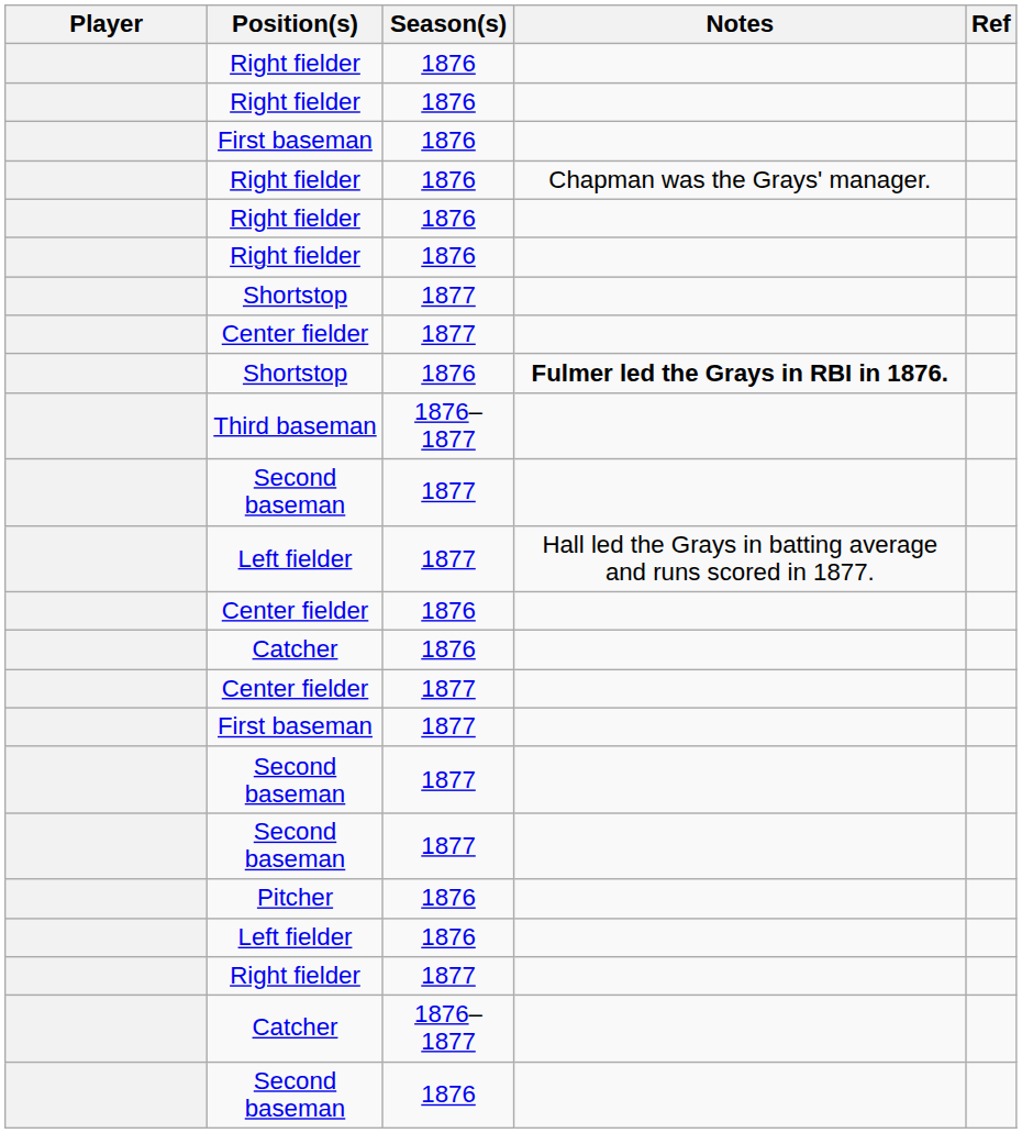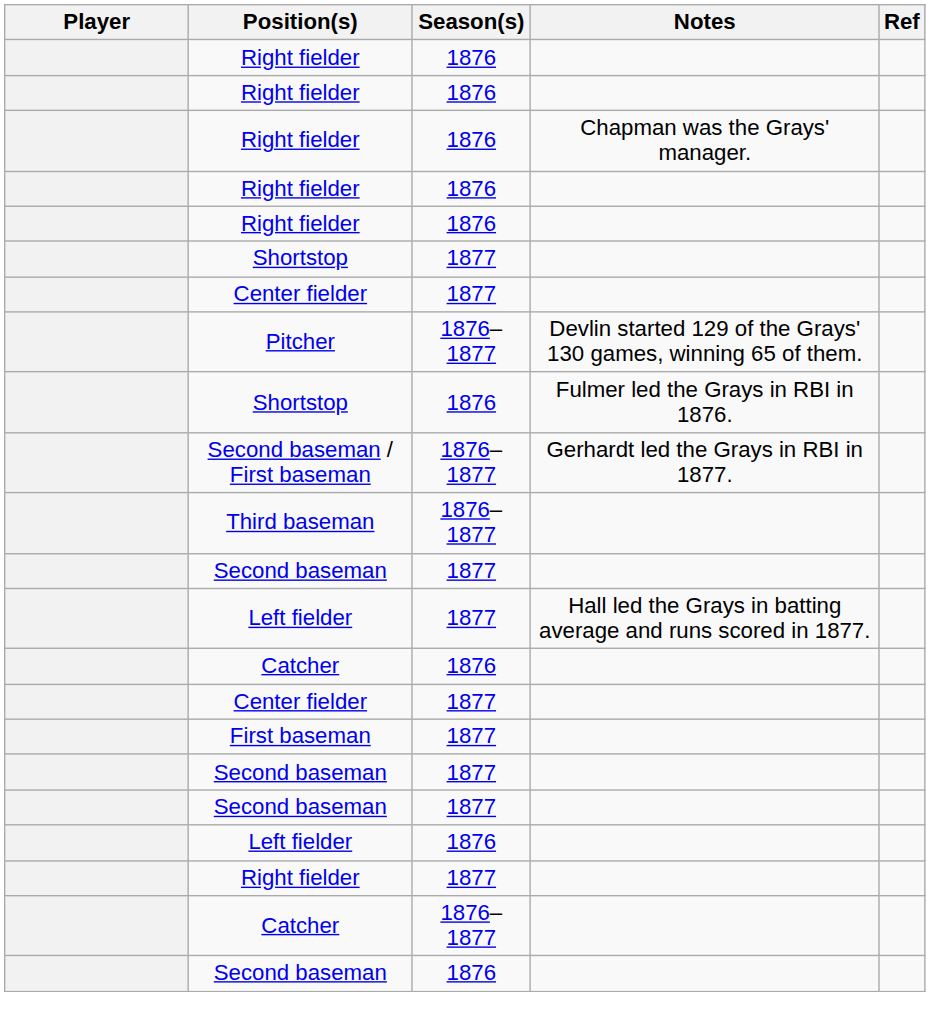 <table class="wikitable sortable plainrowheaders" width="75%" style="text-align:center">
 <tr>
 <th scope="col" width="20%">Player</th>
 <th scope="col">Position(s)</th>
 <th scope="col">Season(s)</th>
 <th scope="col" class="unsortable">Notes</th>
 <th scope="col" class="unsortable" width="3%">Ref</th>
 </tr>
 <tr>
 <th scope="row"></th>
 <td><a href='#'>Right fielder</a></td>
 <td><a href='#'>1876</a></td>
 <td></td>
 <td align=center></td>
 </tr>
 <tr>
 <th scope="row"></th>
 <td><a href='#'>Right fielder</a></td>
-<td><a href='#'>1876</a></td>
-<td></td>
-<td align=center></td>
-</tr>
-<tr>
-<th scope="row"></th>
-<td><a href='#'>First baseman</a></td>
 <td><a href='#'>1876</a></td>
 <td></td>
 <td align=center></td>
 </tr>
 <tr>
 <th scope="row"></th>
 <td><a href='#'>Right fielder</a></td>
 <td><a href='#'>1876</a></td>
 <td>Chapman was the Grays' manager.</td>
 <td align=center></td>
 </tr>
 <tr>
 <th scope="row"></th>
 <td><a href='#'>Right fielder</a></td>
 <td><a href='#'>1876</a></td>
 <td></td>
 <td align=center></td>
 </tr>
 <tr>
 <th scope="row"></th>
 <td><a href='#'>Right fielder</a></td>
 <td><a href='#'>1876</a></td>
 <td></td>
 <td align=center></td>
 </tr>
 <tr>
 <th scope="row"></th>
 <td><a href='#'>Shortstop</a></td>
 <td><a href='#'>1877</a></td>
 <td></td>
 <td align=center></td>
 </tr>
 <tr>
 <th scope="row"></th>
 <td><a href='#'>Center fielder</a></td>
 <td><a href='#'>1877</a></td>
 <td></td>
 <td align=center></td>
 </tr>
 <tr>
 <th scope="row"></th>
+<td><a href='#'>Pitcher</a></td>
+<td><a href='#'>1876</a>–<a href='#'>1877</a></td>
+<td>Devlin started 129 of the Grays' 130 games, winning 65 of them.</td>
+<td align=center></td>
+</tr>
+<tr>
+<th scope="row"></th>
 <td><a href='#'>Shortstop</a></td>
 <td><a href='#'>1876</a></td>
-<td><strong>Fulmer led the Grays in RBI in 1876.</strong></td>
+<td>Fulmer led the Grays in RBI in 1876.</td>
+<td align=center></td>
+</tr>
+<tr>
+<th scope="row"></th>
+<td><a href='#'>Second baseman</a> / <a href='#'>First baseman</a></td>
+<td><a href='#'>1876</a>–<a href='#'>1877</a></td>
+<td>Gerhardt led the Grays in RBI in 1877.</td>
 <td align=center></td>
 </tr>
 <tr>
 <th scope="row"></th>
 <td><a href='#'>Third baseman</a></td>
 <td><a href='#'>1876</a>–<a href='#'>1877</a></td>
 <td></td>
 <td align=center></td>
 </tr>
 <tr>
 <th scope="row"></th>
 <td><a href='#'>Second baseman</a></td>
 <td><a href='#'>1877</a></td>
 <td></td>
 <td align=center></td>
 </tr>
 <tr>
 <th scope="row"></th>
 <td><a href='#'>Left fielder</a></td>
 <td><a href='#'>1877</a></td>
 <td>Hall led the Grays in batting average and runs scored in 1877.</td>
-<td align=center></td>
-</tr>
-<tr>
-<th scope="row"></th>
-<td><a href='#'>Center fielder</a></td>
-<td><a href='#'>1876</a></td>
-<td></td>
 <td align=center></td>
 </tr>
 <tr>
 <th scope="row"></th>
 <td><a href='#'>Catcher</a></td>
 <td><a href='#'>1876</a></td>
 <td></td>
 <td align=center></td>
 </tr>
 <tr>
 <th scope="row"></th>
 <td><a href='#'>Center fielder</a></td>
 <td><a href='#'>1877</a></td>
 <td></td>
 <td align=center></td>
 </tr>
 <tr>
 <th scope="row"></th>
 <td><a href='#'>First baseman</a></td>
 <td><a href='#'>1877</a></td>
 <td></td>
 <td align=center></td>
 </tr>
 <tr>
 <th scope="row"></th>
 <td><a href='#'>Second baseman</a></td>
 <td><a href='#'>1877</a></td>
 <td></td>
 <td align=center></td>
 </tr>
 <tr>
 <th scope="row"></th>
 <td><a href='#'>Second baseman</a></td>
 <td><a href='#'>1877</a></td>
 <td></td>
 <td align=center></td>
 </tr>
 <tr>
 <th scope="row"></th>
-<td><a href='#'>Pitcher</a></td>
-<td><a href='#'>1876</a></td>
-<td></td>
-<td align=center></td>
-</tr>
-<tr>
-<th scope="row"></th>
 <td><a href='#'>Left fielder</a></td>
 <td><a href='#'>1876</a></td>
 <td></td>
 <td align=center></td>
 </tr>
 <tr>
 <th scope="row"></th>
 <td><a href='#'>Right fielder</a></td>
 <td><a href='#'>1877</a></td>
 <td></td>
 <td align=center></td>
 </tr>
 <tr>
 <th scope="row"></th>
 <td><a href='#'>Catcher</a></td>
 <td><a href='#'>1876</a>–<a href='#'>1877</a></td>
 <td></td>
 <td align=center></td>
 </tr>
 <tr>
 <th scope="row"></th>
 <td><a href='#'>Second baseman</a></td>
 <td><a href='#'>1876</a></td>
 <td></td>
 <td align=center></td>
 </tr>
 </table>
